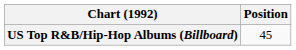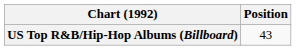 <table class="wikitable plainrowheaders" style="text-align:center">
 <tr>
 <th scope="col">Chart (1992)</th>
 <th scope="col">Position</th>
 </tr>
 <tr>
 <th scope="row">US Top R&B/Hip-Hop Albums (<em>Billboard</em>)</th>
-<td>45</td>
+<td>43</td>
 </tr>
 </table>
